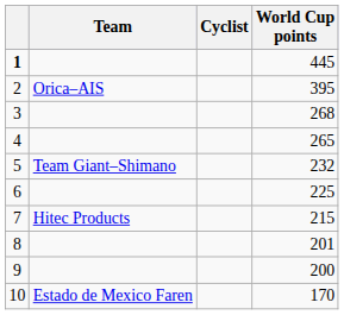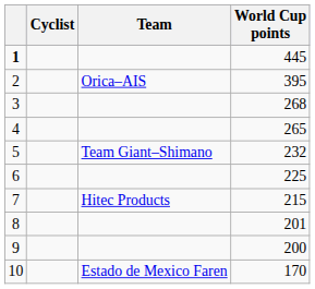 <table class="wikitable">
 <tr style="background:#ccccff;">
 <th></th>
+<th>Cyclist</th>
 <th>Team</th>
-<th>Cyclist</th>
 <th>World Cup<br>points</th>
 </tr>
 <tr>
 <td align=center><strong>1</strong></td>
+<td> </td>
 <td></td>
-<td> </td>
 <td align=right>445</td>
 </tr>
 <tr>
 <td align=center>2</td>
+<td></td>
 <td><a href='#'>Orica–AIS</a></td>
-<td></td>
 <td align=right>395</td>
 </tr>
 <tr>
 <td align=center>3</td>
 <td></td>
 <td></td>
 <td align=right>268</td>
 </tr>
 <tr>
 <td align=center>4</td>
 <td></td>
 <td></td>
 <td align=right>265</td>
 </tr>
 <tr>
 <td align=center>5</td>
+<td></td>
 <td><a href='#'>Team Giant–Shimano</a></td>
-<td></td>
 <td align=right>232</td>
 </tr>
 <tr>
 <td align=center>6</td>
 <td></td>
 <td></td>
 <td align=right>225</td>
 </tr>
 <tr>
 <td align=center>7</td>
+<td></td>
 <td><a href='#'>Hitec Products</a></td>
-<td></td>
 <td align=right>215</td>
 </tr>
 <tr>
 <td align=center>8</td>
 <td></td>
 <td></td>
 <td align=right>201</td>
 </tr>
 <tr>
 <td align=center>9</td>
 <td></td>
 <td></td>
 <td align=right>200</td>
 </tr>
 <tr>
 <td align=center>10</td>
+<td></td>
 <td><a href='#'>Estado de Mexico Faren</a></td>
-<td></td>
 <td align=right>170</td>
 </tr>
 </table>
